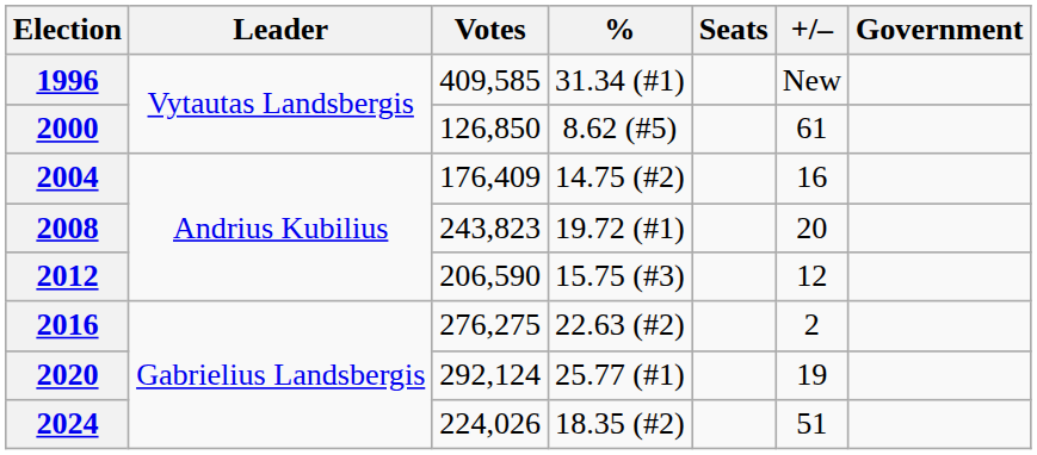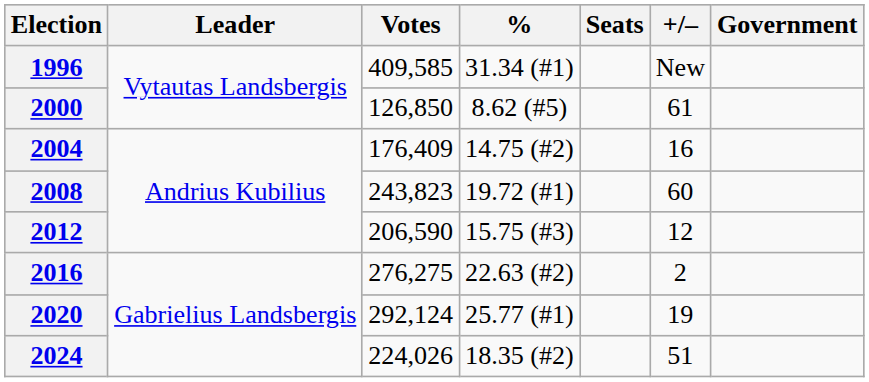 <table class=wikitable style="text-align: center;">
 <tr>
 <th>Election</th>
 <th>Leader</th>
 <th>Votes</th>
 <th>%</th>
 <th>Seats</th>
 <th>+/–</th>
 <th>Government</th>
 </tr>
 <tr>
 <th><a href='#'>1996</a></th>
 <td rowspan="2"><a href='#'>Vytautas Landsbergis</a></td>
 <td>409,585</td>
 <td>31.34 (#1)</td>
 <td></td>
 <td>New</td>
 <td></td>
 </tr>
 <tr>
 <th><a href='#'>2000</a></th>
 <td>126,850</td>
 <td>8.62 (#5)</td>
 <td></td>
 <td> 61</td>
 <td></td>
 </tr>
 <tr>
 <th><a href='#'>2004</a></th>
 <td rowspan="3"><a href='#'>Andrius Kubilius</a></td>
 <td>176,409</td>
 <td>14.75 (#2)</td>
 <td></td>
 <td> 16</td>
 <td></td>
 </tr>
 <tr>
 <th><a href='#'>2008</a></th>
 <td>243,823</td>
 <td>19.72 (#1)</td>
 <td></td>
-<td> 20</td>
+<td> 60</td>
 <td></td>
 </tr>
 <tr>
 <th><a href='#'>2012</a></th>
 <td>206,590</td>
 <td>15.75 (#3)</td>
 <td></td>
 <td> 12</td>
 <td></td>
 </tr>
 <tr>
 <th><a href='#'>2016</a></th>
 <td rowspan="3"><a href='#'>Gabrielius Landsbergis</a></td>
 <td>276,275</td>
 <td>22.63 (#2)</td>
 <td></td>
 <td> 2</td>
 <td></td>
 </tr>
 <tr>
 <th><a href='#'>2020</a></th>
 <td>292,124</td>
 <td>25.77 (#1)</td>
 <td></td>
 <td> 19</td>
 <td></td>
 </tr>
 <tr>
 <th><a href='#'>2024</a></th>
 <td>224,026</td>
 <td>18.35 (#2)</td>
 <td></td>
 <td> 51</td>
 <td></td>
 </tr>
 </table>
